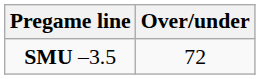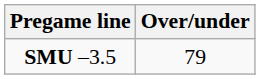 <table class="wikitable">
 <tr align="center">
 <th style=>Pregame line</th>
 <th style=>Over/under</th>
 </tr>
 <tr align="center">
 <td><strong>SMU</strong> –3.5</td>
-<td>72</td>
+<td>79</td>
 </tr>
 </table>
